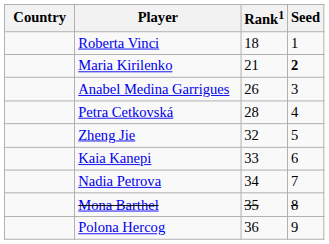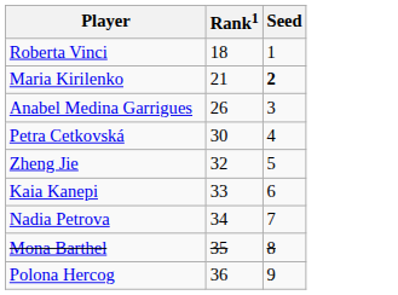 <table class="wikitable" border="1">
 <tr>
-<th width="70">Country</th>
 <th width="175">Player</th>
 <th>Rank<sup>1</sup></th>
 <th>Seed</th>
 </tr>
 <tr>
-<td></td>
 <td><a href='#'>Roberta Vinci</a></td>
 <td>18</td>
 <td>1</td>
 </tr>
 <tr>
-<td></td>
 <td><a href='#'>Maria Kirilenko</a></td>
 <td>21</td>
 <td><strong>2</strong></td>
 </tr>
 <tr>
-<td></td>
 <td><a href='#'>Anabel Medina Garrigues</a></td>
 <td>26</td>
 <td>3</td>
 </tr>
 <tr>
-<td></td>
 <td><a href='#'>Petra Cetkovská</a></td>
-<td>28</td>
+<td>30</td>
 <td>4</td>
 </tr>
 <tr>
-<td></td>
 <td><a href='#'>Zheng Jie</a></td>
 <td>32</td>
 <td>5</td>
 </tr>
 <tr>
-<td></td>
 <td><a href='#'>Kaia Kanepi</a></td>
 <td>33</td>
 <td>6</td>
 </tr>
 <tr>
-<td></td>
 <td><a href='#'>Nadia Petrova</a></td>
 <td>34</td>
 <td>7</td>
 </tr>
 <tr>
-<td><s></s></td>
 <td><s><a href='#'>Mona Barthel</a></s></td>
 <td><s>35</s></td>
 <td><s>8</s></td>
 </tr>
 <tr>
-<td></td>
 <td><a href='#'>Polona Hercog</a></td>
 <td>36</td>
 <td>9</td>
 </tr>
 </table>
